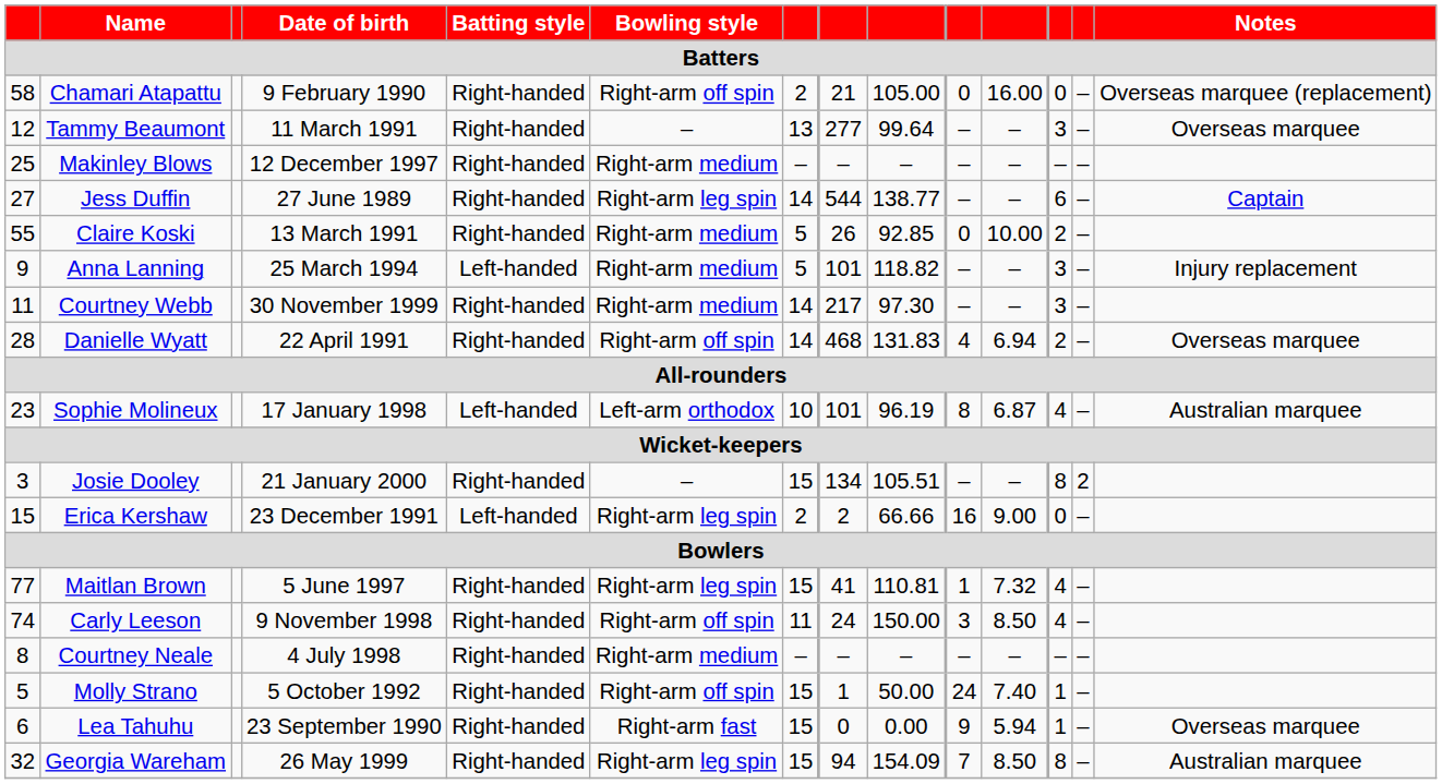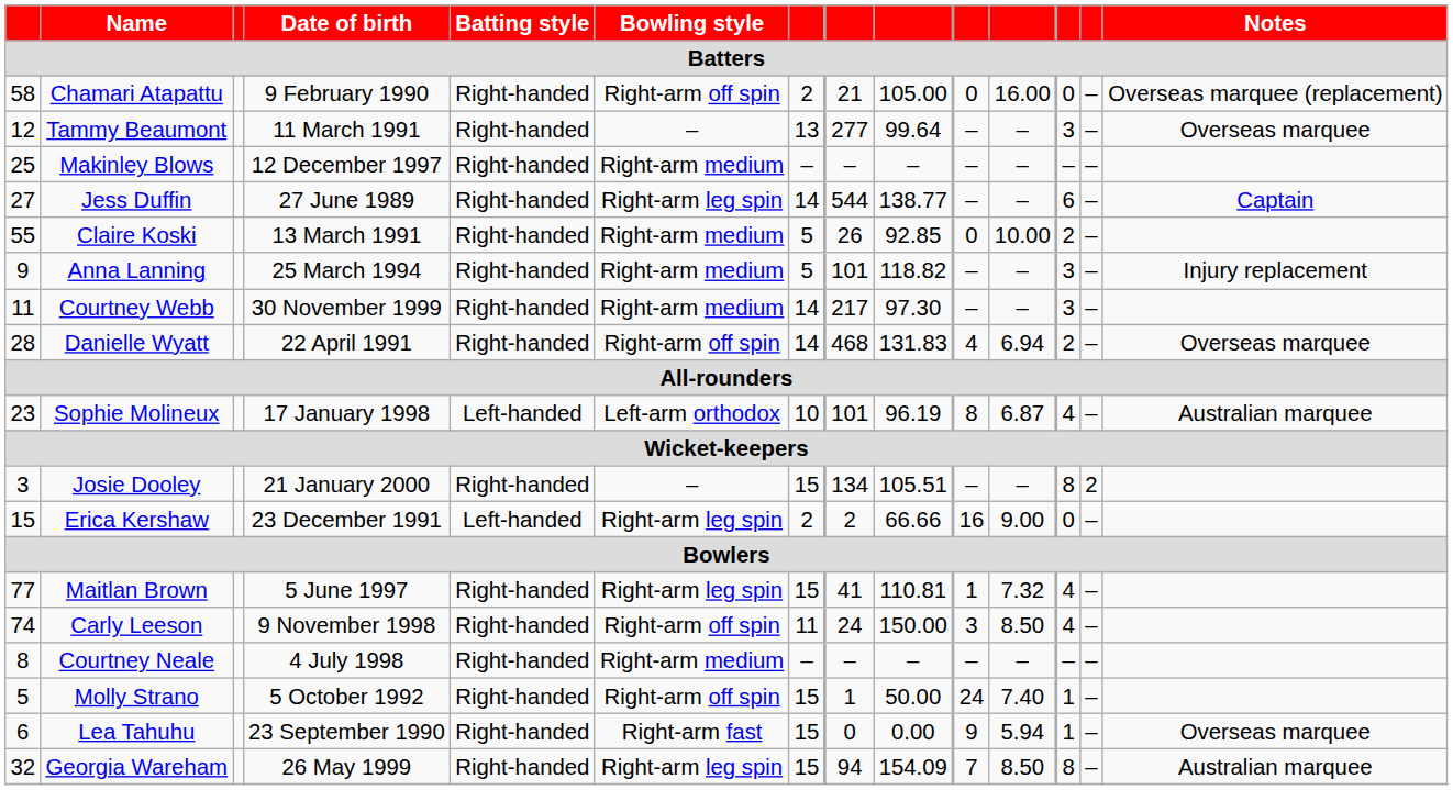 <table class="wikitable" style="font-size:95%;" width="auto">
 <tr>
 <th style="background:red; color:white; text-align:center;"></th>
 <th style="background:red; color:white; text-align:center;">Name</th>
 <th style="background:red; color:white; text-align:center;"></th>
 <th style="background:red; color:white; text-align:center;">Date of birth</th>
 <th style="background:red; color:white; text-align:center;">Batting style</th>
 <th style="background:red; color:white; text-align:center;">Bowling style</th>
 <th style="background:red; color:white; text-align:center;"></th>
 <th style="background:red; color:white; border-left-width: 2px; text-align:center;"></th>
 <th style="background:red; color:white; text-align:center;"></th>
 <th style="background:red; color:white; border-left-width: 2px; text-align:center;"></th>
 <th style="background:red; color:white; text-align:center;"></th>
 <th style="background:red; color:white; border-left-width: 2px; text-align:center;"></th>
 <th style="background:red; color:white; text-align:center;"></th>
 <th style="background:red; color:white; text-align:center;">Notes</th>
 </tr>
 <tr>
 <th colspan="14" style="background: #DCDCDC; text-align:center;">Batters</th>
 </tr>
 <tr align="center">
 <td>58</td>
 <td><a href='#'>Chamari Atapattu</a></td>
 <td></td>
 <td>9 February 1990</td>
 <td>Right-handed</td>
 <td>Right-arm <a href='#'>off spin</a></td>
 <td>2</td>
 <td style="border-left-width: 2px">21</td>
 <td>105.00</td>
 <td style="border-left-width: 2px">0</td>
 <td>16.00</td>
 <td style="border-left-width: 2px">0</td>
 <td>–</td>
 <td>Overseas marquee (replacement)</td>
 </tr>
 <tr align="center">
 <td>12</td>
 <td><a href='#'>Tammy Beaumont</a></td>
 <td></td>
 <td>11 March 1991</td>
 <td>Right-handed</td>
 <td>–</td>
 <td>13</td>
 <td style="border-left-width: 2px">277</td>
 <td>99.64</td>
 <td style="border-left-width: 2px">–</td>
 <td>–</td>
 <td style="border-left-width: 2px">3</td>
 <td>–</td>
 <td>Overseas marquee</td>
 </tr>
 <tr align="center">
 <td>25</td>
 <td><a href='#'>Makinley Blows</a></td>
 <td></td>
 <td>12 December 1997</td>
 <td>Right-handed</td>
 <td>Right-arm <a href='#'>medium</a></td>
 <td>–</td>
 <td style="border-left-width: 2px">–</td>
 <td>–</td>
 <td style="border-left-width: 2px">–</td>
 <td>–</td>
 <td style="border-left-width: 2px">–</td>
 <td>–</td>
 <td></td>
 </tr>
 <tr align="center">
 <td>27</td>
 <td><a href='#'>Jess Duffin</a></td>
 <td></td>
 <td>27 June 1989</td>
 <td>Right-handed</td>
 <td>Right-arm <a href='#'>leg spin</a></td>
 <td>14</td>
 <td style="border-left-width: 2px">544</td>
 <td>138.77</td>
 <td style="border-left-width: 2px">–</td>
 <td>–</td>
 <td style="border-left-width: 2px">6</td>
 <td>–</td>
 <td><a href='#'>Captain</a></td>
 </tr>
 <tr align="center">
 <td>55</td>
 <td><a href='#'>Claire Koski</a></td>
 <td></td>
 <td>13 March 1991</td>
 <td>Right-handed</td>
 <td>Right-arm <a href='#'>medium</a></td>
 <td>5</td>
 <td style="border-left-width: 2px">26</td>
 <td>92.85</td>
 <td style="border-left-width: 2px">0</td>
 <td>10.00</td>
 <td style="border-left-width: 2px">2</td>
 <td>–</td>
 <td></td>
 </tr>
 <tr align="center">
 <td>9</td>
 <td><a href='#'>Anna Lanning</a></td>
 <td></td>
 <td>25 March 1994</td>
-<td>Left-handed</td>
+<td>Right-handed</td>
 <td>Right-arm <a href='#'>medium</a></td>
 <td>5</td>
 <td style="border-left-width: 2px">101</td>
 <td>118.82</td>
 <td style="border-left-width: 2px">–</td>
 <td>–</td>
 <td style="border-left-width: 2px">3</td>
 <td>–</td>
 <td>Injury replacement</td>
 </tr>
 <tr align="center">
 <td>11</td>
 <td><a href='#'>Courtney Webb</a></td>
 <td></td>
 <td>30 November 1999</td>
 <td>Right-handed</td>
 <td>Right-arm <a href='#'>medium</a></td>
 <td>14</td>
 <td style="border-left-width: 2px">217</td>
 <td>97.30</td>
 <td style="border-left-width: 2px">–</td>
 <td>–</td>
 <td style="border-left-width: 2px">3</td>
 <td>–</td>
 <td></td>
 </tr>
 <tr align="center">
 <td>28</td>
 <td><a href='#'>Danielle Wyatt</a></td>
 <td></td>
 <td>22 April 1991</td>
 <td>Right-handed</td>
 <td>Right-arm <a href='#'>off spin</a></td>
 <td>14</td>
 <td style="border-left-width: 2px">468</td>
 <td>131.83</td>
 <td style="border-left-width: 2px">4</td>
 <td>6.94</td>
 <td style="border-left-width: 2px">2</td>
 <td>–</td>
 <td>Overseas marquee</td>
 </tr>
 <tr>
 <th colspan="14" style="background: #DCDCDC; text-align:center;">All-rounders</th>
 </tr>
 <tr align="center">
 <td>23</td>
 <td><a href='#'>Sophie Molineux</a></td>
 <td></td>
 <td>17 January 1998</td>
 <td>Left-handed</td>
 <td>Left-arm <a href='#'>orthodox</a></td>
 <td>10</td>
 <td style="border-left-width: 2px">101</td>
 <td>96.19</td>
 <td style="border-left-width: 2px">8</td>
 <td>6.87</td>
 <td style="border-left-width: 2px">4</td>
 <td>–</td>
 <td>Australian marquee</td>
 </tr>
 <tr>
 <th colspan="14" style="background: #DCDCDC; text-align:center;">Wicket-keepers</th>
 </tr>
 <tr align="center">
 <td>3</td>
 <td><a href='#'>Josie Dooley</a></td>
 <td></td>
 <td>21 January 2000</td>
 <td>Right-handed</td>
 <td>–</td>
 <td>15</td>
 <td style="border-left-width: 2px">134</td>
 <td>105.51</td>
 <td style="border-left-width: 2px">–</td>
 <td>–</td>
 <td style="border-left-width: 2px">8</td>
 <td>2</td>
 <td></td>
 </tr>
 <tr align="center">
 <td>15</td>
 <td><a href='#'>Erica Kershaw</a></td>
 <td></td>
 <td>23 December 1991</td>
 <td>Left-handed</td>
 <td>Right-arm <a href='#'>leg spin</a></td>
 <td>2</td>
 <td style="border-left-width: 2px">2</td>
 <td>66.66</td>
 <td style="border-left-width: 2px">16</td>
 <td>9.00</td>
 <td style="border-left-width: 2px">0</td>
 <td>–</td>
 <td></td>
 </tr>
 <tr>
 <th colspan="14" style="background: #DCDCDC; text-align:center;">Bowlers</th>
 </tr>
 <tr align="center">
 <td>77</td>
 <td><a href='#'>Maitlan Brown</a></td>
 <td></td>
 <td>5 June 1997</td>
 <td>Right-handed</td>
 <td>Right-arm <a href='#'>leg spin</a></td>
 <td>15</td>
 <td style="border-left-width: 2px">41</td>
 <td>110.81</td>
 <td style="border-left-width: 2px">1</td>
 <td>7.32</td>
 <td style="border-left-width: 2px">4</td>
 <td>–</td>
 <td></td>
 </tr>
 <tr align="center">
 <td>74</td>
 <td><a href='#'>Carly Leeson</a></td>
 <td></td>
 <td>9 November 1998</td>
 <td>Right-handed</td>
 <td>Right-arm <a href='#'>off spin</a></td>
 <td>11</td>
 <td style="border-left-width: 2px">24</td>
 <td>150.00</td>
 <td style="border-left-width: 2px">3</td>
 <td>8.50</td>
 <td style="border-left-width: 2px">4</td>
 <td>–</td>
 <td></td>
 </tr>
 <tr align="center">
 <td>8</td>
 <td><a href='#'>Courtney Neale</a></td>
 <td></td>
 <td>4 July 1998</td>
 <td>Right-handed</td>
 <td>Right-arm <a href='#'>medium</a></td>
 <td>–</td>
 <td style="border-left-width: 2px">–</td>
 <td>–</td>
 <td style="border-left-width: 2px">–</td>
 <td>–</td>
 <td style="border-left-width: 2px">–</td>
 <td>–</td>
 <td></td>
 </tr>
 <tr align="center">
 <td>5</td>
 <td><a href='#'>Molly Strano</a></td>
 <td></td>
 <td>5 October 1992</td>
 <td>Right-handed</td>
 <td>Right-arm <a href='#'>off spin</a></td>
 <td>15</td>
 <td style="border-left-width: 2px">1</td>
 <td>50.00</td>
 <td style="border-left-width: 2px">24</td>
 <td>7.40</td>
 <td style="border-left-width: 2px">1</td>
 <td>–</td>
 <td></td>
 </tr>
 <tr align="center">
 <td>6</td>
 <td><a href='#'>Lea Tahuhu</a></td>
 <td></td>
 <td>23 September 1990</td>
 <td>Right-handed</td>
 <td>Right-arm <a href='#'>fast</a></td>
 <td>15</td>
 <td style="border-left-width: 2px">0</td>
 <td>0.00</td>
 <td style="border-left-width: 2px">9</td>
 <td>5.94</td>
 <td style="border-left-width: 2px">1</td>
 <td>–</td>
 <td>Overseas marquee</td>
 </tr>
 <tr align="center">
 <td>32</td>
 <td><a href='#'>Georgia Wareham</a></td>
 <td></td>
 <td>26 May 1999</td>
 <td>Right-handed</td>
 <td>Right-arm <a href='#'>leg spin</a></td>
 <td>15</td>
 <td style="border-left-width: 2px">94</td>
 <td>154.09</td>
 <td style="border-left-width: 2px">7</td>
 <td>8.50</td>
 <td style="border-left-width: 2px">8</td>
 <td>–</td>
 <td>Australian marquee</td>
 </tr>
 <tr>
 </tr>
 </table>
